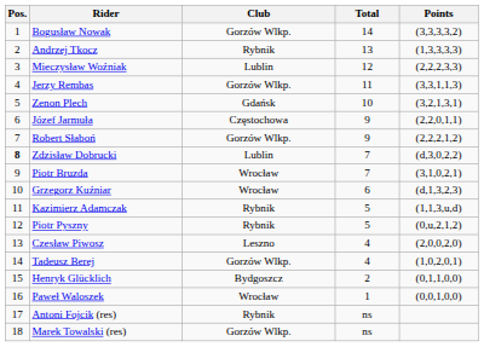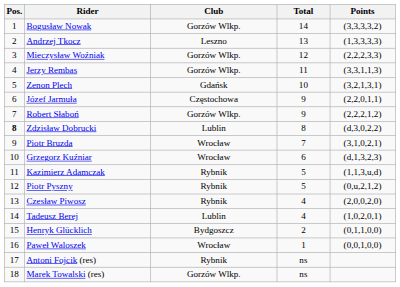 <table class=wikitable style="font-size:93%;">
 <tr>
 <th width=25px>Pos.</th>
 <th width=200px>Rider</th>
 <th width=200px>Club</th>
 <th width=80px>Total</th>
 <th width=100px>Points</th>
 </tr>
 <tr align=center>
 <td>1</td>
 <td align=left><a href='#'>Bogusław Nowak</a></td>
 <td>Gorzów Wlkp.</td>
 <td>14</td>
 <td>(3,3,3,3,2)</td>
 </tr>
 <tr align=center>
 <td>2</td>
 <td align=left><a href='#'>Andrzej Tkocz</a></td>
-<td>Rybnik</td>
+<td>Leszno</td>
 <td>13</td>
 <td>(1,3,3,3,3)</td>
 </tr>
 <tr align=center>
 <td>3</td>
 <td align=left><a href='#'>Mieczysław Woźniak</a></td>
-<td>Lublin</td>
+<td>Gorzów Wlkp.</td>
 <td>12</td>
 <td>(2,2,2,3,3)</td>
 </tr>
 <tr align=center>
 <td>4</td>
 <td align=left><a href='#'>Jerzy Rembas</a></td>
 <td>Gorzów Wlkp.</td>
 <td>11</td>
 <td>(3,3,1,1,3)</td>
 </tr>
 <tr align=center>
 <td>5</td>
 <td align=left><a href='#'>Zenon Plech</a></td>
 <td>Gdańsk</td>
 <td>10</td>
 <td>(3,2,1,3,1)</td>
 </tr>
 <tr align=center>
 <td>6</td>
 <td align=left><a href='#'>Józef Jarmuła</a></td>
 <td>Częstochowa</td>
 <td>9</td>
 <td>(2,2,0,1,1)</td>
 </tr>
 <tr align=center>
 <td>7</td>
 <td align=left><a href='#'>Robert Słaboń</a></td>
 <td>Gorzów Wlkp.</td>
 <td>9</td>
 <td>(2,2,2,1,2)</td>
 </tr>
 <tr align=center>
 <td><strong>8</strong></td>
 <td align=left><a href='#'>Zdzisław Dobrucki</a></td>
 <td>Lublin</td>
-<td>7</td>
+<td>8</td>
 <td>(d,3,0,2,2)</td>
 </tr>
 <tr align=center>
 <td>9</td>
 <td align=left><a href='#'>Piotr Bruzda</a></td>
 <td>Wrocław</td>
 <td>7</td>
 <td>(3,1,0,2,1)</td>
 </tr>
 <tr align=center>
 <td>10</td>
 <td align=left><a href='#'>Grzegorz Kuźniar</a></td>
 <td>Wrocław</td>
 <td>6</td>
 <td>(d,1,3,2,3)</td>
 </tr>
 <tr align=center>
 <td>11</td>
 <td align=left><a href='#'>Kazimierz Adamczak</a></td>
 <td>Rybnik</td>
 <td>5</td>
 <td>(1,1,3,u,d)</td>
 </tr>
 <tr align=center>
 <td>12</td>
 <td align=left><a href='#'>Piotr Pyszny</a></td>
 <td>Rybnik</td>
 <td>5</td>
 <td>(0,u,2,1,2)</td>
 </tr>
 <tr align=center>
 <td>13</td>
 <td align=left><a href='#'>Czesław Piwosz</a></td>
-<td>Leszno</td>
+<td>Rybnik</td>
 <td>4</td>
 <td>(2,0,0,2,0)</td>
 </tr>
 <tr align=center>
 <td>14</td>
 <td align=left><a href='#'>Tadeusz Berej</a></td>
-<td>Gorzów Wlkp.</td>
+<td>Lublin</td>
 <td>4</td>
 <td>(1,0,2,0,1)</td>
 </tr>
 <tr align=center>
 <td>15</td>
 <td align=left><a href='#'>Henryk Glücklich</a></td>
 <td>Bydgoszcz</td>
 <td>2</td>
 <td>(0,1,1,0,0)</td>
 </tr>
 <tr align=center>
 <td>16</td>
 <td align=left><a href='#'>Paweł Waloszek</a></td>
 <td>Wrocław</td>
 <td>1</td>
 <td>(0,0,1,0,0)</td>
 </tr>
 <tr align=center>
 <td>17</td>
 <td align=left><a href='#'>Antoni Fojcik</a> (res)</td>
 <td>Rybnik</td>
 <td>ns</td>
 <td></td>
 </tr>
 <tr align=center>
 <td>18</td>
 <td align=left><a href='#'>Marek Towalski</a> (res)</td>
 <td>Gorzów Wlkp.</td>
 <td>ns</td>
 <td></td>
 </tr>
 </table>
